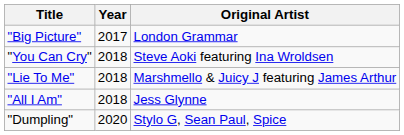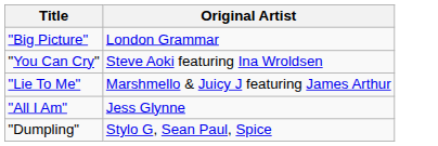 <table class="wikitable">
 <tr>
 <th>Title</th>
-<th>Year</th>
 <th>Original Artist</th>
 </tr>
 <tr>
 <td><a href='#'>"Big Picture"</a></td>
-<td>2017</td>
 <td><a href='#'>London Grammar</a></td>
 </tr>
 <tr>
 <td>"<a href='#'>You Can Cry</a>"</td>
-<td>2018</td>
 <td><a href='#'>Steve Aoki</a> featuring <a href='#'>Ina Wroldsen</a></td>
 </tr>
 <tr>
 <td><a href='#'>"Lie To Me"</a></td>
-<td>2018</td>
 <td><a href='#'>Marshmello</a> & <a href='#'>Juicy J</a> featuring <a href='#'>James Arthur</a></td>
 </tr>
 <tr>
 <td><a href='#'>"All I Am"</a></td>
-<td>2018</td>
 <td><a href='#'>Jess Glynne</a></td>
 </tr>
 <tr>
 <td>"Dumpling"</td>
-<td>2020</td>
 <td><a href='#'>Stylo G</a>, <a href='#'>Sean Paul</a>, <a href='#'>Spice</a></td>
 </tr>
 </table>
